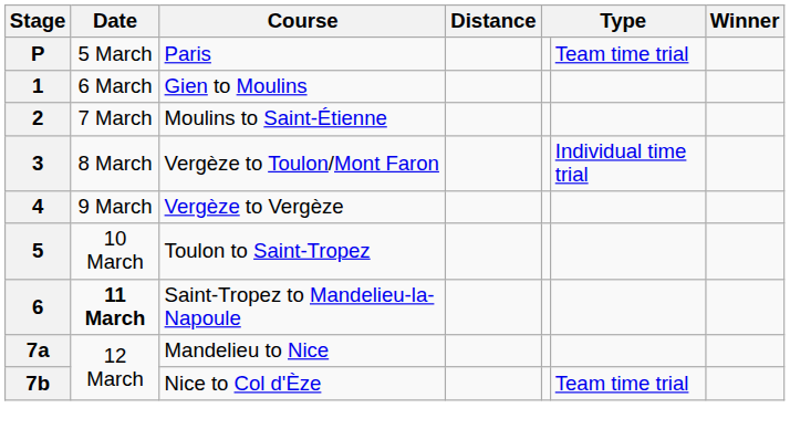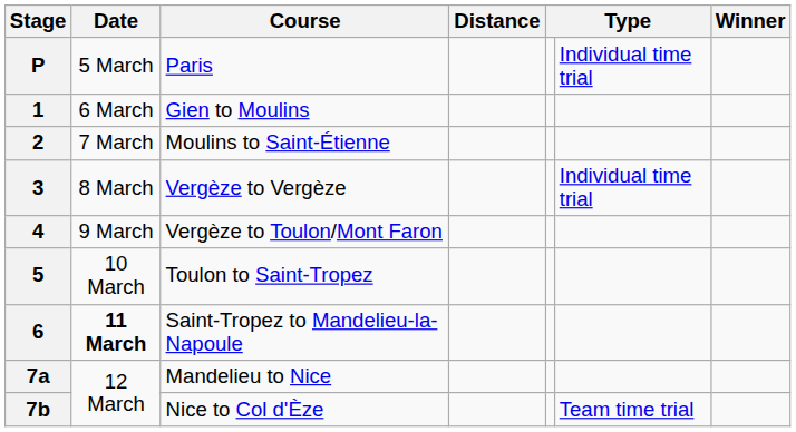 <table class="wikitable">
 <tr>
 <th scope="col">Stage</th>
 <th scope="col">Date</th>
 <th scope="col">Course</th>
 <th scope="col">Distance</th>
 <th scope="col" colspan="2">Type</th>
 <th scope=col>Winner</th>
 </tr>
 <tr>
 <th scope="row" style="text-align:center;">P</th>
 <td style="text-align:center;">5 March</td>
 <td><a href='#'>Paris</a></td>
 <td style="text-align:center;"></td>
 <td></td>
-<td><a href='#'>Team time trial</a></td>
+<td><a href='#'>Individual time trial</a></td>
 <td></td>
 </tr>
 <tr>
 <th scope="row" style="text-align:center;">1</th>
 <td style="text-align:center;">6 March</td>
 <td><a href='#'>Gien</a> to <a href='#'>Moulins</a></td>
 <td style="text-align:center;"></td>
 <td></td>
 <td></td>
 <td></td>
 </tr>
 <tr>
 <th scope="row" style="text-align:center;">2</th>
 <td style="text-align:center;">7 March</td>
 <td>Moulins to <a href='#'>Saint-Étienne</a></td>
 <td style="text-align:center;"></td>
 <td></td>
 <td></td>
 <td></td>
 </tr>
 <tr>
 <th scope="row" style="text-align:center;">3</th>
 <td style="text-align:center;">8 March</td>
-<td>Vergèze to <a href='#'>Toulon</a>/<a href='#'>Mont Faron</a></td>
+<td><a href='#'>Vergèze</a> to Vergèze</td>
 <td style="text-align:center;"></td>
 <td></td>
 <td><a href='#'>Individual time trial</a></td>
 <td></td>
 </tr>
 <tr>
 <th scope="row" style="text-align:center;">4</th>
 <td style="text-align:center;">9 March</td>
-<td><a href='#'>Vergèze</a> to Vergèze</td>
+<td>Vergèze to <a href='#'>Toulon</a>/<a href='#'>Mont Faron</a></td>
 <td style="text-align:center;"></td>
 <td></td>
 <td></td>
 <td></td>
 </tr>
 <tr>
 <th scope="row" style="text-align:center;">5</th>
 <td style="text-align:center;">10 March</td>
 <td>Toulon to <a href='#'>Saint-Tropez</a></td>
 <td style="text-align:center;"></td>
 <td></td>
 <td></td>
 <td></td>
 </tr>
 <tr>
 <th scope="row" style="text-align:center;">6</th>
 <td style="text-align:center;"><strong>11 March</strong></td>
 <td>Saint-Tropez to <a href='#'>Mandelieu-la-Napoule</a></td>
 <td style="text-align:center;"></td>
 <td></td>
 <td></td>
 <td></td>
 </tr>
 <tr>
 <th scope="row" style="text-align:center;">7a</th>
 <td style="text-align:center;" rowspan=2>12 March</td>
 <td>Mandelieu to <a href='#'>Nice</a></td>
 <td style="text-align:center;"></td>
 <td></td>
 <td></td>
 <td></td>
 </tr>
 <tr>
 <th scope="row" style="text-align:center;">7b</th>
 <td>Nice to <a href='#'>Col d'Èze</a></td>
 <td style="text-align:center;"></td>
 <td></td>
 <td><a href='#'>Team time trial</a></td>
 <td></td>
 </tr>
 </table>
